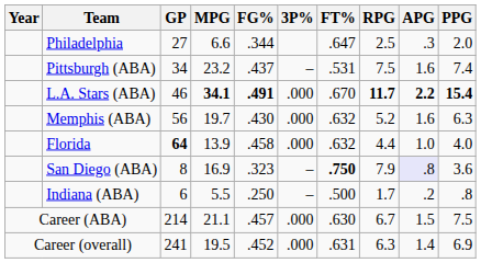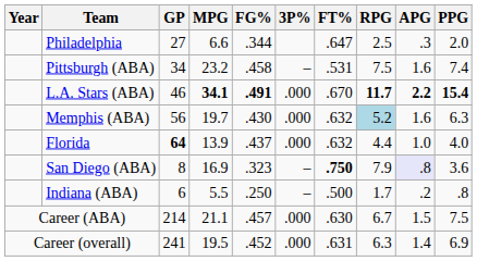 <table class="wikitable sortable" style="font-size:95%; text-align:right;">
 <tr>
 <th>Year</th>
 <th>Team</th>
 <th>GP</th>
 <th>MPG</th>
 <th>FG%</th>
 <th>3P%</th>
 <th>FT%</th>
 <th>RPG</th>
 <th>APG</th>
 <th>PPG</th>
 </tr>
 <tr>
 <td style="text-align:left;"></td>
 <td style="text-align:left;"><a href='#'>Philadelphia</a></td>
 <td>27</td>
 <td>6.6</td>
 <td>.344</td>
 <td></td>
 <td>.647</td>
 <td>2.5</td>
 <td>.3</td>
 <td>2.0</td>
 </tr>
 <tr>
 <td style="text-align:left;"></td>
 <td style="text-align:left;"><a href='#'>Pittsburgh</a> (ABA)</td>
 <td>34</td>
 <td>23.2</td>
-<td>.437</td>
+<td>.458</td>
 <td>–</td>
 <td>.531</td>
 <td>7.5</td>
 <td>1.6</td>
 <td>7.4</td>
 </tr>
 <tr>
 <td style="text-align:left;"></td>
 <td style="text-align:left;"><a href='#'>L.A. Stars</a> (ABA)</td>
 <td>46</td>
 <td><strong>34.1</strong></td>
 <td><strong>.491</strong></td>
 <td>.000</td>
 <td>.670</td>
 <td><strong>11.7</strong></td>
 <td><strong>2.2</strong></td>
 <td><strong>15.4</strong></td>
 </tr>
 <tr>
 <td style="text-align:left;"></td>
 <td style="text-align:left;"><a href='#'>Memphis</a> (ABA)</td>
 <td>56</td>
 <td>19.7</td>
 <td>.430</td>
 <td>.000</td>
 <td>.632</td>
-<td>5.2</td>
+<td style="background: lightblue;">5.2</td>
 <td>1.6</td>
 <td>6.3</td>
 </tr>
 <tr>
 <td style="text-align:left;"></td>
 <td style="text-align:left;"><a href='#'>Florida</a></td>
 <td><strong>64</strong></td>
 <td>13.9</td>
-<td>.458</td>
+<td>.437</td>
 <td>.000</td>
 <td>.632</td>
 <td>4.4</td>
 <td>1.0</td>
 <td>4.0</td>
 </tr>
 <tr>
 <td style="text-align:left;"></td>
 <td style="text-align:left;"><a href='#'>San Diego</a> (ABA)</td>
 <td>8</td>
 <td>16.9</td>
 <td>.323</td>
 <td>–</td>
 <td><strong>.750</strong></td>
 <td>7.9</td>
 <td style="background: lavender;">.8</td>
 <td>3.6</td>
 </tr>
 <tr>
 <td style="text-align:left;"></td>
 <td style="text-align:left;"><a href='#'>Indiana</a> (ABA)</td>
 <td>6</td>
 <td>5.5</td>
 <td>.250</td>
 <td>–</td>
 <td>.500</td>
 <td>1.7</td>
 <td>.2</td>
 <td>.8</td>
 </tr>
 <tr class="sortbottom">
 <td colspan="2" style="text-align:center;">Career (ABA)</td>
 <td>214</td>
 <td>21.1</td>
 <td>.457</td>
 <td>.000</td>
 <td>.630</td>
 <td>6.7</td>
 <td>1.5</td>
 <td>7.5</td>
 </tr>
 <tr class="sortbottom">
 <td colspan="2" style="text-align:center;">Career (overall)</td>
 <td>241</td>
 <td>19.5</td>
 <td>.452</td>
 <td>.000</td>
 <td>.631</td>
 <td>6.3</td>
 <td>1.4</td>
 <td>6.9</td>
 </tr>
 </table>
